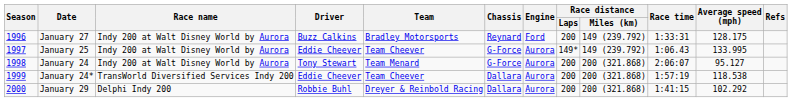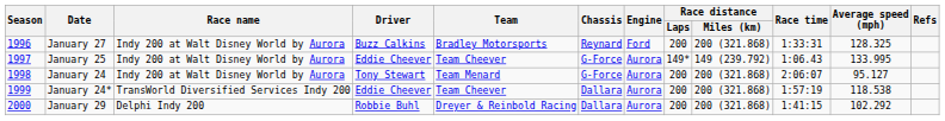 <table class="wikitable" style="font-size: 95%;">
 <tr>
 <th rowspan="2">Season</th>
 <th rowspan="2">Date</th>
 <th rowspan="2">Race name</th>
 <th rowspan="2">Driver</th>
 <th rowspan="2">Team</th>
 <th rowspan="2">Chassis</th>
 <th rowspan="2">Engine</th>
 <th colspan="2">Race distance</th>
 <th rowspan="2">Race time</th>
 <th rowspan="2">Average speed<br>(mph)</th>
 <th rowspan="2">Refs</th>
 </tr>
 <tr>
 <th>Laps</th>
 <th>Miles (km)</th>
 </tr>
 <tr>
 <td><a href='#'>1996</a></td>
 <td>January 27</td>
 <td>Indy 200 at Walt Disney World by <a href='#'>Aurora</a></td>
 <td><a href='#'>Buzz Calkins</a></td>
 <td><a href='#'>Bradley Motorsports</a></td>
 <td><a href='#'>Reynard</a></td>
 <td><a href='#'>Ford</a></td>
 <td align="center">200</td>
-<td align="center">149 (239.792)</td>
+<td align="center">200 (321.868)</td>
 <td align="center">1:33:31</td>
-<td align="center">128.175</td>
+<td align="center">128.325</td>
 <td align="center"></td>
 </tr>
 <tr>
 <td><a href='#'>1997</a></td>
 <td>January 25</td>
 <td>Indy 200 at Walt Disney World by <a href='#'>Aurora</a></td>
 <td><a href='#'>Eddie Cheever</a></td>
 <td><a href='#'>Team Cheever</a></td>
 <td><a href='#'>G-Force</a></td>
 <td><a href='#'>Aurora</a></td>
 <td align="center">149*</td>
 <td align="center">149 (239.792)</td>
 <td align="center">1:06.43</td>
 <td align="center">133.995</td>
 <td align="center"></td>
 </tr>
 <tr>
 <td><a href='#'>1998</a></td>
 <td>January 24</td>
 <td>Indy 200 at Walt Disney World by <a href='#'>Aurora</a></td>
 <td><a href='#'>Tony Stewart</a></td>
 <td><a href='#'>Team Menard</a></td>
 <td><a href='#'>G-Force</a></td>
 <td><a href='#'>Aurora</a></td>
 <td align="center">200</td>
 <td align="center">200 (321.868)</td>
 <td align="center">2:06:07</td>
 <td align="center">95.127</td>
 <td align="center"></td>
 </tr>
 <tr>
 <td><a href='#'>1999</a></td>
 <td>January 24*</td>
 <td>TransWorld Diversified Services Indy 200</td>
 <td><a href='#'>Eddie Cheever</a></td>
 <td><a href='#'>Team Cheever</a></td>
 <td><a href='#'>Dallara</a></td>
 <td><a href='#'>Aurora</a></td>
 <td align="center">200</td>
 <td align="center">200 (321.868)</td>
 <td align="center">1:57:19</td>
 <td align="center">118.538</td>
 <td align="center"></td>
 </tr>
 <tr>
 <td><a href='#'>2000</a></td>
 <td>January 29</td>
 <td>Delphi Indy 200</td>
 <td><a href='#'>Robbie Buhl</a></td>
 <td><a href='#'>Dreyer & Reinbold Racing</a></td>
 <td><a href='#'>Dallara</a></td>
 <td><a href='#'>Aurora</a></td>
 <td align="center">200</td>
 <td align="center">200 (321.868)</td>
 <td align="center">1:41:15</td>
 <td align="center">102.292</td>
 <td align="center"></td>
 </tr>
 </table>
